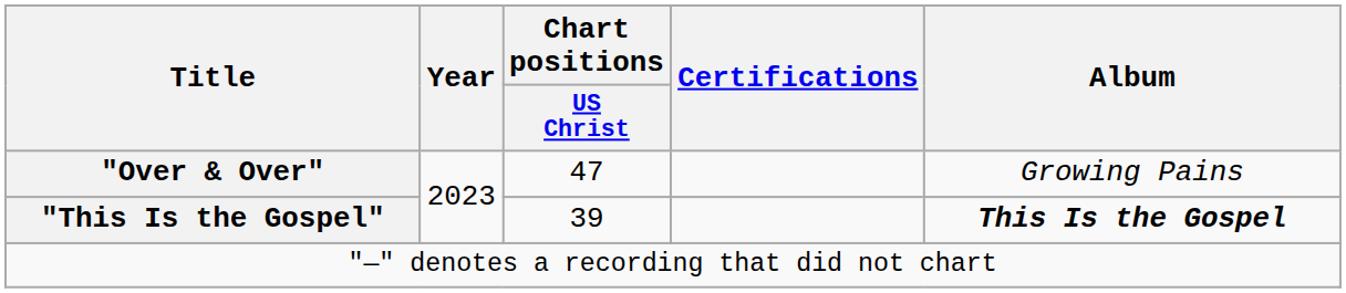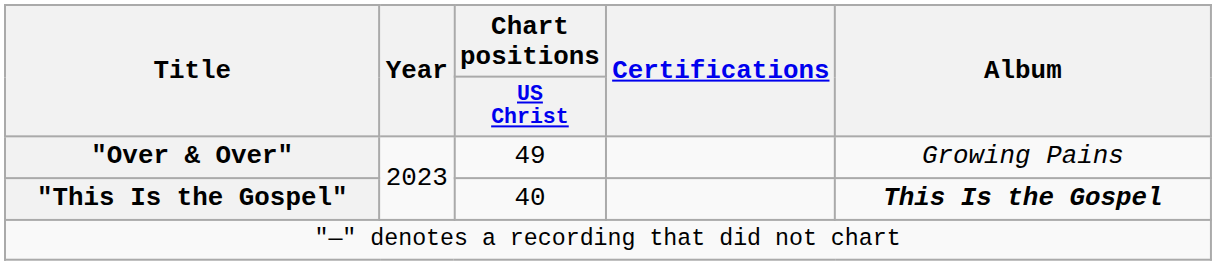 <table class="wikitable plainrowheaders" style="text-align:center;">
 <tr>
 <th rowspan="2" scope="col" style="width:14em;">Title</th>
 <th rowspan="2" scope="col">Year</th>
 <th>Chart positions</th>
 <th rowspan="2" scope="col"><a href='#'>Certifications</a></th>
 <th rowspan="2" scope="col" style="width:14em;">Album</th>
 </tr>
 <tr style="font-size:smaller;">
 <th scope="col" width="45"><a href='#'>US<br>Christ</a><br></th>
 </tr>
 <tr>
 <th scope="row">"Over & Over"</th>
 <td rowspan="2">2023</td>
-<td>47</td>
+<td>49</td>
 <td></td>
 <td><em>Growing Pains</em></td>
 </tr>
 <tr>
 <th scope="row">"This Is the Gospel" <br></th>
-<td>39</td>
+<td>40</td>
 <td></td>
 <td><strong><em>This Is the Gospel</em></strong></td>
 </tr>
 <tr>
 <td colspan="5" style="font-size:90%">"—" denotes a recording that did not chart</td>
 </tr>
 </table>
